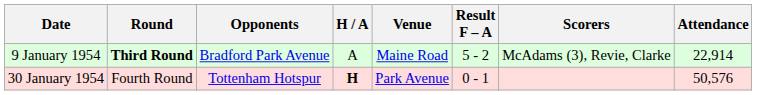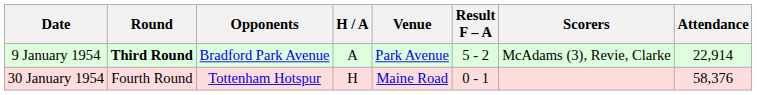 <table class="wikitable" style="text-align:center">
 <tr>
 <th>Date</th>
 <th>Round</th>
 <th>Opponents</th>
 <th>H / A</th>
 <th>Venue</th>
 <th>Result<br>F – A</th>
 <th>Scorers</th>
 <th>Attendance</th>
 </tr>
 <tr bgcolor="#ddffdd">
 <td>9 January 1954</td>
 <td><strong>Third Round</strong></td>
 <td><a href='#'>Bradford Park Avenue</a></td>
 <td>A</td>
-<td><a href='#'>Maine Road</a></td>
+<td><a href='#'>Park Avenue</a></td>
 <td>5 - 2</td>
 <td>McAdams (3), Revie, Clarke</td>
 <td>22,914</td>
 </tr>
 <tr bgcolor="#ffdddd">
 <td>30 January 1954</td>
 <td>Fourth Round</td>
 <td><a href='#'>Tottenham Hotspur</a></td>
-<td><strong>H</strong></td>
-<td><a href='#'>Park Avenue</a></td>
+<td>H</td>
+<td><a href='#'>Maine Road</a></td>
 <td>0 - 1</td>
 <td></td>
-<td>50,576</td>
+<td>58,376</td>
 </tr>
 </table>
